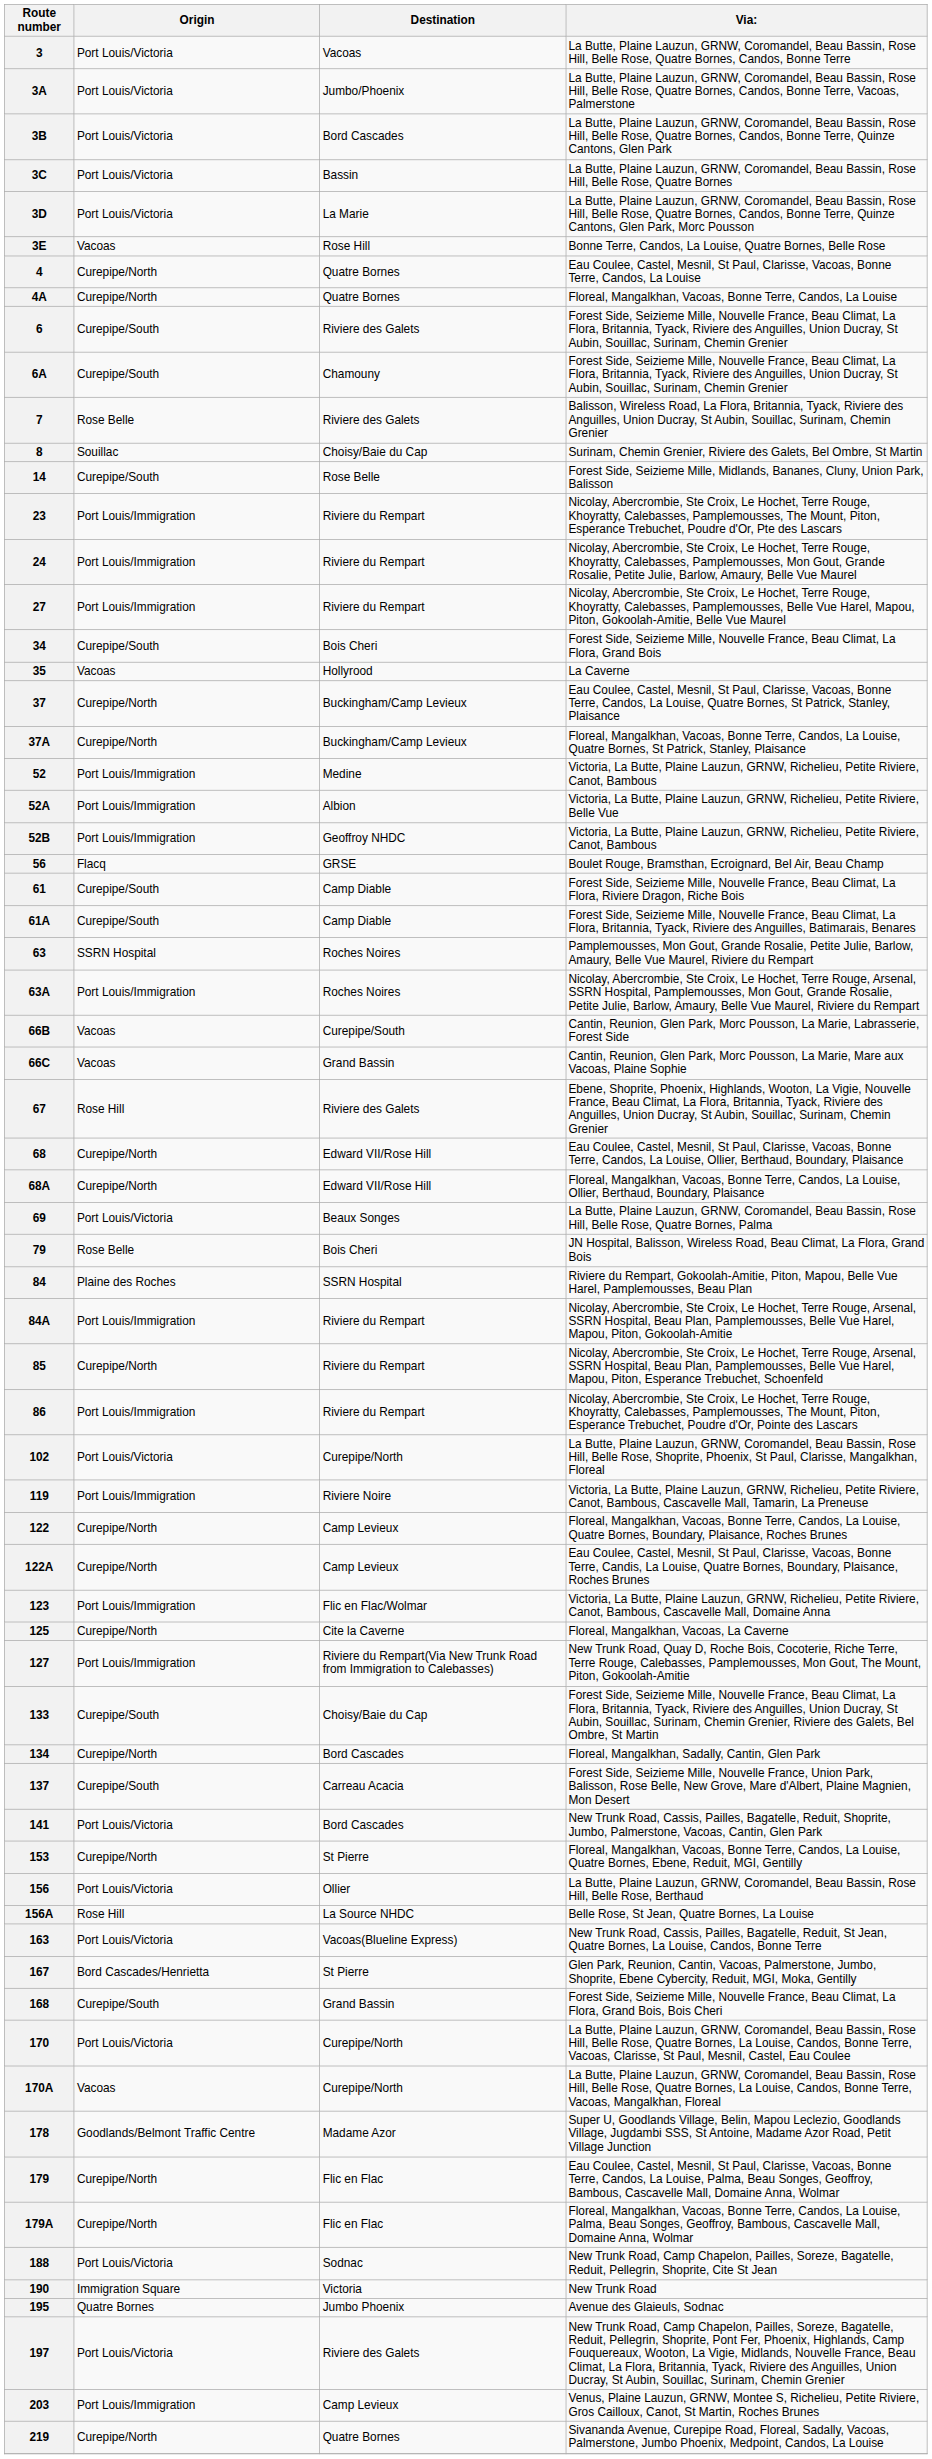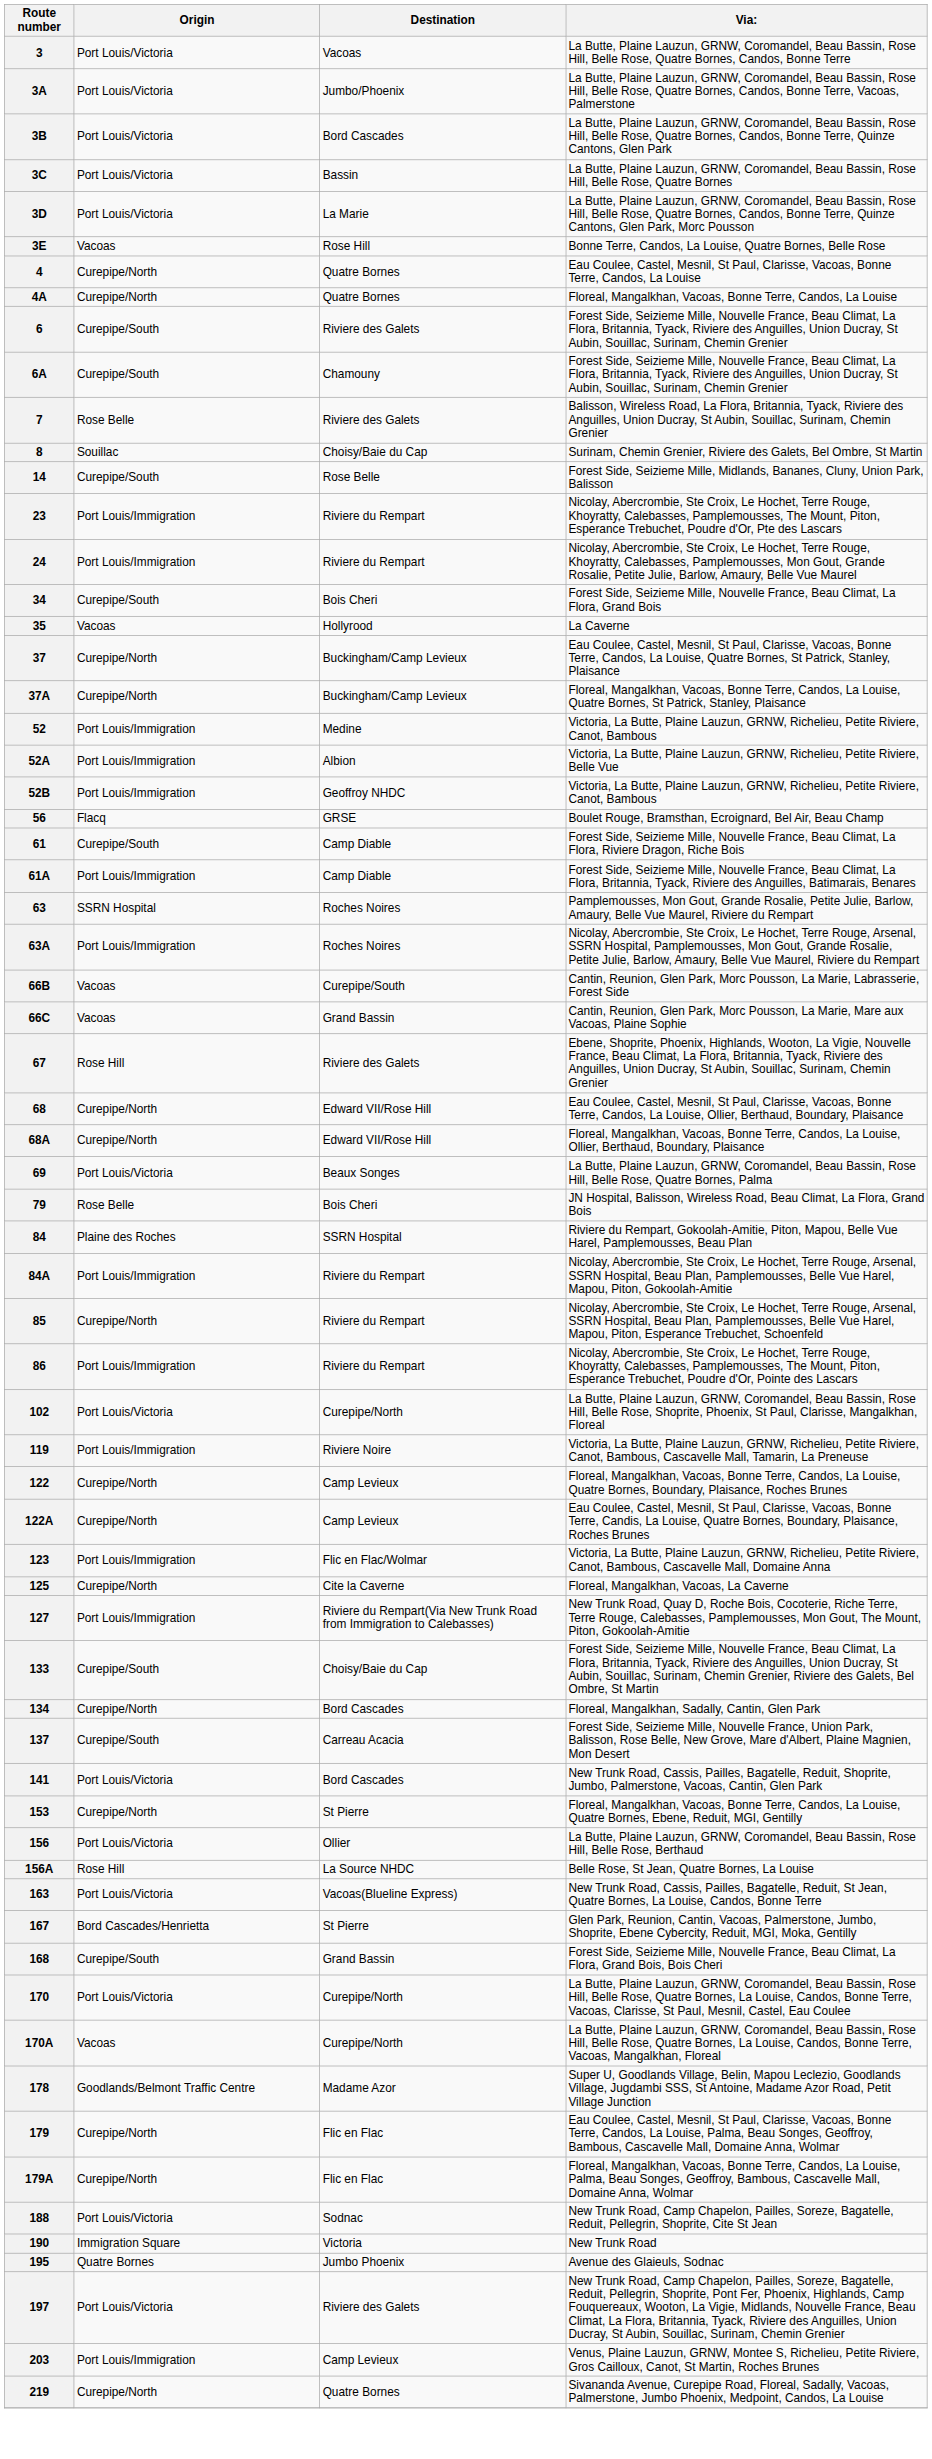 <table class="wikitable sortable">
 <tr>
 <th style="width:4%;">Route number</th>
 <th style="width:17%;">Origin</th>
 <th style="width:17%;">Destination</th>
 <th style="width:25%;">Via:</th>
 </tr>
 <tr>
 <th>3</th>
 <td>Port Louis/Victoria</td>
 <td>Vacoas</td>
 <td>La Butte, Plaine Lauzun, GRNW, Coromandel, Beau Bassin, Rose Hill, Belle Rose, Quatre Bornes, Candos, Bonne Terre</td>
 </tr>
 <tr>
 <th>3A</th>
 <td>Port Louis/Victoria</td>
 <td>Jumbo/Phoenix</td>
 <td>La Butte, Plaine Lauzun, GRNW, Coromandel, Beau Bassin, Rose Hill, Belle Rose, Quatre Bornes, Candos, Bonne Terre, Vacoas, Palmerstone</td>
 </tr>
 <tr>
 <th>3B</th>
 <td>Port Louis/Victoria</td>
 <td>Bord Cascades</td>
 <td>La Butte, Plaine Lauzun, GRNW, Coromandel, Beau Bassin, Rose Hill, Belle Rose, Quatre Bornes, Candos, Bonne Terre, Quinze Cantons, Glen Park</td>
 </tr>
 <tr>
 <th>3C</th>
 <td>Port Louis/Victoria</td>
 <td>Bassin</td>
 <td>La Butte, Plaine Lauzun, GRNW, Coromandel, Beau Bassin, Rose Hill, Belle Rose, Quatre Bornes</td>
 </tr>
 <tr>
 <th>3D</th>
 <td>Port Louis/Victoria</td>
 <td>La Marie</td>
 <td>La Butte, Plaine Lauzun, GRNW, Coromandel, Beau Bassin, Rose Hill, Belle Rose, Quatre Bornes, Candos, Bonne Terre, Quinze Cantons, Glen Park, Morc Pousson</td>
 </tr>
 <tr>
 <th>3E</th>
 <td>Vacoas</td>
 <td>Rose Hill</td>
 <td>Bonne Terre, Candos, La Louise, Quatre Bornes, Belle Rose</td>
 </tr>
 <tr>
 <th>4</th>
 <td>Curepipe/North</td>
 <td>Quatre Bornes</td>
 <td>Eau Coulee, Castel, Mesnil, St Paul, Clarisse, Vacoas, Bonne Terre, Candos, La Louise</td>
 </tr>
 <tr>
 <th>4A</th>
 <td>Curepipe/North</td>
 <td>Quatre Bornes</td>
 <td>Floreal, Mangalkhan, Vacoas, Bonne Terre, Candos, La Louise</td>
 </tr>
 <tr>
 <th>6</th>
 <td>Curepipe/South</td>
 <td>Riviere des Galets</td>
 <td>Forest Side, Seizieme Mille, Nouvelle France, Beau Climat, La Flora, Britannia, Tyack, Riviere des Anguilles, Union Ducray, St Aubin, Souillac, Surinam, Chemin Grenier</td>
 </tr>
 <tr>
 <th>6A</th>
 <td>Curepipe/South</td>
 <td>Chamouny</td>
 <td>Forest Side, Seizieme Mille, Nouvelle France, Beau Climat, La Flora, Britannia, Tyack, Riviere des Anguilles, Union Ducray, St Aubin, Souillac, Surinam, Chemin Grenier</td>
 </tr>
 <tr>
 <th>7</th>
 <td>Rose Belle</td>
 <td>Riviere des Galets</td>
 <td>Balisson, Wireless Road, La Flora, Britannia, Tyack, Riviere des Anguilles, Union Ducray, St Aubin, Souillac, Surinam, Chemin Grenier</td>
 </tr>
 <tr>
 <th>8</th>
 <td>Souillac</td>
 <td>Choisy/Baie du Cap</td>
 <td>Surinam, Chemin Grenier, Riviere des Galets, Bel Ombre, St Martin</td>
 </tr>
 <tr>
 <th>14</th>
 <td>Curepipe/South</td>
 <td>Rose Belle</td>
 <td>Forest Side, Seizieme Mille, Midlands, Bananes, Cluny, Union Park, Balisson</td>
 </tr>
 <tr>
 <th>23</th>
 <td>Port Louis/Immigration</td>
 <td>Riviere du Rempart</td>
 <td>Nicolay, Abercrombie, Ste Croix, Le Hochet, Terre Rouge, Khoyratty, Calebasses, Pamplemousses, The Mount, Piton, Esperance Trebuchet, Poudre d'Or, Pte des Lascars</td>
 </tr>
 <tr>
 <th>24</th>
 <td>Port Louis/Immigration</td>
 <td>Riviere du Rempart</td>
 <td>Nicolay, Abercrombie, Ste Croix, Le Hochet, Terre Rouge, Khoyratty, Calebasses, Pamplemousses, Mon Gout, Grande Rosalie, Petite Julie, Barlow, Amaury, Belle Vue Maurel</td>
 </tr>
 <tr>
-<th>27</th>
-<td>Port Louis/Immigration</td>
-<td>Riviere du Rempart</td>
-<td>Nicolay, Abercrombie, Ste Croix, Le Hochet, Terre Rouge, Khoyratty, Calebasses, Pamplemousses, Belle Vue Harel, Mapou, Piton, Gokoolah-Amitie, Belle Vue Maurel</td>
-</tr>
-<tr>
 <th>34</th>
 <td>Curepipe/South</td>
 <td>Bois Cheri</td>
 <td>Forest Side, Seizieme Mille, Nouvelle France, Beau Climat, La Flora, Grand Bois</td>
 </tr>
 <tr>
 <th>35</th>
 <td>Vacoas</td>
 <td>Hollyrood</td>
 <td>La Caverne</td>
 </tr>
 <tr>
 <th>37</th>
 <td>Curepipe/North</td>
 <td>Buckingham/Camp Levieux</td>
 <td>Eau Coulee, Castel, Mesnil, St Paul, Clarisse, Vacoas, Bonne Terre, Candos, La Louise, Quatre Bornes, St Patrick, Stanley, Plaisance</td>
 </tr>
 <tr>
 <th>37A</th>
 <td>Curepipe/North</td>
 <td>Buckingham/Camp Levieux</td>
 <td>Floreal, Mangalkhan, Vacoas, Bonne Terre, Candos, La Louise, Quatre Bornes, St Patrick, Stanley, Plaisance</td>
 </tr>
 <tr>
 <th>52</th>
 <td>Port Louis/Immigration</td>
 <td>Medine</td>
 <td>Victoria, La Butte, Plaine Lauzun, GRNW, Richelieu, Petite Riviere, Canot, Bambous</td>
 </tr>
 <tr>
 <th>52A</th>
 <td>Port Louis/Immigration</td>
 <td>Albion</td>
 <td>Victoria, La Butte, Plaine Lauzun, GRNW, Richelieu, Petite Riviere, Belle Vue</td>
 </tr>
 <tr>
 <th>52B</th>
 <td>Port Louis/Immigration</td>
 <td>Geoffroy NHDC</td>
 <td>Victoria, La Butte, Plaine Lauzun, GRNW, Richelieu, Petite Riviere, Canot, Bambous</td>
 </tr>
 <tr>
 <th>56</th>
 <td>Flacq</td>
 <td>GRSE</td>
 <td>Boulet Rouge, Bramsthan, Ecroignard, Bel Air, Beau Champ</td>
 </tr>
 <tr>
 <th>61</th>
 <td>Curepipe/South</td>
 <td>Camp Diable</td>
 <td>Forest Side, Seizieme Mille, Nouvelle France, Beau Climat, La Flora, Riviere Dragon, Riche Bois</td>
 </tr>
 <tr>
 <th>61A</th>
-<td>Curepipe/South</td>
+<td>Port Louis/Immigration</td>
 <td>Camp Diable</td>
 <td>Forest Side, Seizieme Mille, Nouvelle France, Beau Climat, La Flora, Britannia, Tyack, Riviere des Anguilles, Batimarais, Benares</td>
 </tr>
 <tr>
 <th>63</th>
 <td>SSRN Hospital</td>
 <td>Roches Noires</td>
 <td>Pamplemousses, Mon Gout, Grande Rosalie, Petite Julie, Barlow, Amaury, Belle Vue Maurel, Riviere du Rempart</td>
 </tr>
 <tr>
 <th>63A</th>
 <td>Port Louis/Immigration</td>
 <td>Roches Noires</td>
 <td>Nicolay, Abercrombie, Ste Croix, Le Hochet, Terre Rouge, Arsenal, SSRN Hospital, Pamplemousses, Mon Gout, Grande Rosalie, Petite Julie, Barlow, Amaury, Belle Vue Maurel, Riviere du Rempart</td>
 </tr>
 <tr>
 <th>66B</th>
 <td>Vacoas</td>
 <td>Curepipe/South</td>
 <td>Cantin, Reunion, Glen Park, Morc Pousson, La Marie, Labrasserie, Forest Side</td>
 </tr>
 <tr>
 <th>66C</th>
 <td>Vacoas</td>
 <td>Grand Bassin</td>
 <td>Cantin, Reunion, Glen Park, Morc Pousson, La Marie, Mare aux Vacoas, Plaine Sophie</td>
 </tr>
 <tr>
 <th>67</th>
 <td>Rose Hill</td>
 <td>Riviere des Galets</td>
 <td>Ebene, Shoprite, Phoenix, Highlands, Wooton, La Vigie, Nouvelle France, Beau Climat, La Flora, Britannia, Tyack, Riviere des Anguilles, Union Ducray, St Aubin, Souillac, Surinam, Chemin Grenier</td>
 </tr>
 <tr>
 <th>68</th>
 <td>Curepipe/North</td>
 <td>Edward VII/Rose Hill</td>
 <td>Eau Coulee, Castel, Mesnil, St Paul, Clarisse, Vacoas, Bonne Terre, Candos, La Louise, Ollier, Berthaud, Boundary, Plaisance</td>
 </tr>
 <tr>
 <th>68A</th>
 <td>Curepipe/North</td>
 <td>Edward VII/Rose Hill</td>
 <td>Floreal, Mangalkhan, Vacoas, Bonne Terre, Candos, La Louise, Ollier, Berthaud, Boundary, Plaisance</td>
 </tr>
 <tr>
 <th>69</th>
 <td>Port Louis/Victoria</td>
 <td>Beaux Songes</td>
 <td>La Butte, Plaine Lauzun, GRNW, Coromandel, Beau Bassin, Rose Hill, Belle Rose, Quatre Bornes, Palma</td>
 </tr>
 <tr>
 <th>79</th>
 <td>Rose Belle</td>
 <td>Bois Cheri</td>
 <td>JN Hospital, Balisson, Wireless Road, Beau Climat, La Flora, Grand Bois</td>
 </tr>
 <tr>
 <th>84</th>
 <td>Plaine des Roches</td>
 <td>SSRN Hospital</td>
 <td>Riviere du Rempart, Gokoolah-Amitie, Piton, Mapou, Belle Vue Harel, Pamplemousses, Beau Plan</td>
 </tr>
 <tr>
 <th>84A</th>
 <td>Port Louis/Immigration</td>
 <td>Riviere du Rempart</td>
 <td>Nicolay, Abercrombie, Ste Croix, Le Hochet, Terre Rouge, Arsenal, SSRN Hospital, Beau Plan, Pamplemousses, Belle Vue Harel, Mapou, Piton, Gokoolah-Amitie</td>
 </tr>
 <tr>
 <th>85</th>
 <td>Curepipe/North</td>
 <td>Riviere du Rempart</td>
 <td>Nicolay, Abercrombie, Ste Croix, Le Hochet, Terre Rouge, Arsenal, SSRN Hospital, Beau Plan, Pamplemousses, Belle Vue Harel, Mapou, Piton, Esperance Trebuchet, Schoenfeld</td>
 </tr>
 <tr>
 <th>86</th>
 <td>Port Louis/Immigration</td>
 <td>Riviere du Rempart</td>
 <td>Nicolay, Abercrombie, Ste Croix, Le Hochet, Terre Rouge, Khoyratty, Calebasses, Pamplemousses, The Mount, Piton, Esperance Trebuchet, Poudre d'Or, Pointe des Lascars</td>
 </tr>
 <tr>
 <th>102</th>
 <td>Port Louis/Victoria</td>
 <td>Curepipe/North</td>
 <td>La Butte, Plaine Lauzun, GRNW, Coromandel, Beau Bassin, Rose Hill, Belle Rose, Shoprite, Phoenix, St Paul, Clarisse, Mangalkhan, Floreal</td>
 </tr>
 <tr>
 <th>119</th>
 <td>Port Louis/Immigration</td>
 <td>Riviere Noire</td>
 <td>Victoria, La Butte, Plaine Lauzun, GRNW, Richelieu, Petite Riviere, Canot, Bambous, Cascavelle Mall, Tamarin, La Preneuse</td>
 </tr>
 <tr>
 <th>122</th>
 <td>Curepipe/North</td>
 <td>Camp Levieux</td>
 <td>Floreal, Mangalkhan, Vacoas, Bonne Terre, Candos, La Louise, Quatre Bornes, Boundary, Plaisance, Roches Brunes</td>
 </tr>
 <tr>
 <th>122A</th>
 <td>Curepipe/North</td>
 <td>Camp Levieux</td>
 <td>Eau Coulee, Castel, Mesnil, St Paul, Clarisse, Vacoas, Bonne Terre, Candis, La Louise, Quatre Bornes, Boundary, Plaisance, Roches Brunes</td>
 </tr>
 <tr>
 <th>123</th>
 <td>Port Louis/Immigration</td>
 <td>Flic en Flac/Wolmar</td>
 <td>Victoria, La Butte, Plaine Lauzun, GRNW, Richelieu, Petite Riviere, Canot, Bambous, Cascavelle Mall, Domaine Anna</td>
 </tr>
 <tr>
 <th>125</th>
 <td>Curepipe/North</td>
 <td>Cite la Caverne</td>
 <td>Floreal, Mangalkhan, Vacoas, La Caverne</td>
 </tr>
 <tr>
 <th>127</th>
 <td>Port Louis/Immigration</td>
 <td>Riviere du Rempart(Via New Trunk Road from Immigration to Calebasses)</td>
 <td>New Trunk Road, Quay D, Roche Bois, Cocoterie, Riche Terre, Terre Rouge, Calebasses, Pamplemousses, Mon Gout, The Mount, Piton, Gokoolah-Amitie</td>
 </tr>
 <tr>
 <th>133</th>
 <td>Curepipe/South</td>
 <td>Choisy/Baie du Cap</td>
 <td>Forest Side, Seizieme Mille, Nouvelle France, Beau Climat, La Flora, Britannia, Tyack, Riviere des Anguilles, Union Ducray, St Aubin, Souillac, Surinam, Chemin Grenier, Riviere des Galets, Bel Ombre, St Martin</td>
 </tr>
 <tr>
 <th>134</th>
 <td>Curepipe/North</td>
 <td>Bord Cascades</td>
 <td>Floreal, Mangalkhan, Sadally, Cantin, Glen Park</td>
 </tr>
 <tr>
 <th>137</th>
 <td>Curepipe/South</td>
 <td>Carreau Acacia</td>
 <td>Forest Side, Seizieme Mille, Nouvelle France, Union Park, Balisson, Rose Belle, New Grove, Mare d'Albert, Plaine Magnien, Mon Desert</td>
 </tr>
 <tr>
 <th>141</th>
 <td>Port Louis/Victoria</td>
 <td>Bord Cascades</td>
 <td>New Trunk Road, Cassis, Pailles, Bagatelle, Reduit, Shoprite, Jumbo, Palmerstone, Vacoas, Cantin, Glen Park</td>
 </tr>
 <tr>
 <th>153</th>
 <td>Curepipe/North</td>
 <td>St Pierre</td>
 <td>Floreal, Mangalkhan, Vacoas, Bonne Terre, Candos, La Louise, Quatre Bornes, Ebene, Reduit, MGI, Gentilly</td>
 </tr>
 <tr>
 <th>156</th>
 <td>Port Louis/Victoria</td>
 <td>Ollier</td>
 <td>La Butte, Plaine Lauzun, GRNW, Coromandel, Beau Bassin, Rose Hill, Belle Rose, Berthaud</td>
 </tr>
 <tr>
 <th>156A</th>
 <td>Rose Hill</td>
 <td>La Source NHDC</td>
 <td>Belle Rose, St Jean, Quatre Bornes, La Louise</td>
 </tr>
 <tr>
 <th>163</th>
 <td>Port Louis/Victoria</td>
 <td>Vacoas(Blueline Express)</td>
 <td>New Trunk Road, Cassis, Pailles, Bagatelle, Reduit, St Jean, Quatre Bornes, La Louise, Candos, Bonne Terre</td>
 </tr>
 <tr>
 <th>167</th>
 <td>Bord Cascades/Henrietta</td>
 <td>St Pierre</td>
 <td>Glen Park, Reunion, Cantin, Vacoas, Palmerstone, Jumbo, Shoprite, Ebene Cybercity, Reduit, MGI, Moka, Gentilly</td>
 </tr>
 <tr>
 <th>168</th>
 <td>Curepipe/South</td>
 <td>Grand Bassin</td>
 <td>Forest Side, Seizieme Mille, Nouvelle France, Beau Climat, La Flora, Grand Bois, Bois Cheri</td>
 </tr>
 <tr>
 <th>170</th>
 <td>Port Louis/Victoria</td>
 <td>Curepipe/North</td>
 <td>La Butte, Plaine Lauzun, GRNW, Coromandel, Beau Bassin, Rose Hill, Belle Rose, Quatre Bornes, La Louise, Candos, Bonne Terre, Vacoas, Clarisse, St Paul, Mesnil, Castel, Eau Coulee</td>
 </tr>
 <tr>
 <th>170A</th>
 <td>Vacoas</td>
 <td>Curepipe/North</td>
 <td>La Butte, Plaine Lauzun, GRNW, Coromandel, Beau Bassin, Rose Hill, Belle Rose, Quatre Bornes, La Louise, Candos, Bonne Terre, Vacoas, Mangalkhan, Floreal</td>
 </tr>
 <tr>
 <th>178</th>
 <td>Goodlands/Belmont Traffic Centre</td>
 <td>Madame Azor</td>
 <td>Super U, Goodlands Village, Belin, Mapou Leclezio, Goodlands Village, Jugdambi SSS, St Antoine, Madame Azor Road, Petit Village Junction</td>
 </tr>
 <tr>
 <th>179</th>
 <td>Curepipe/North</td>
 <td>Flic en Flac</td>
 <td>Eau Coulee, Castel, Mesnil, St Paul, Clarisse, Vacoas, Bonne Terre, Candos, La Louise, Palma, Beau Songes, Geoffroy, Bambous, Cascavelle Mall, Domaine Anna, Wolmar</td>
 </tr>
 <tr>
 <th>179A</th>
 <td>Curepipe/North</td>
 <td>Flic en Flac</td>
 <td>Floreal, Mangalkhan, Vacoas, Bonne Terre, Candos, La Louise, Palma, Beau Songes, Geoffroy, Bambous, Cascavelle Mall, Domaine Anna, Wolmar</td>
 </tr>
 <tr>
 <th>188</th>
 <td>Port Louis/Victoria</td>
 <td>Sodnac</td>
 <td>New Trunk Road, Camp Chapelon, Pailles, Soreze, Bagatelle, Reduit, Pellegrin, Shoprite, Cite St Jean</td>
 </tr>
 <tr>
 <th>190</th>
 <td>Immigration Square</td>
 <td>Victoria</td>
 <td>New Trunk Road</td>
 </tr>
 <tr>
 <th>195</th>
 <td>Quatre Bornes</td>
 <td>Jumbo Phoenix</td>
 <td>Avenue des Glaieuls, Sodnac</td>
 </tr>
 <tr>
 <th>197</th>
 <td>Port Louis/Victoria</td>
 <td>Riviere des Galets</td>
 <td>New Trunk Road, Camp Chapelon, Pailles, Soreze, Bagatelle, Reduit, Pellegrin, Shoprite, Pont Fer, Phoenix, Highlands, Camp Fouquereaux, Wooton, La Vigie, Midlands, Nouvelle France, Beau Climat, La Flora, Britannia, Tyack, Riviere des Anguilles, Union Ducray, St Aubin, Souillac, Surinam, Chemin Grenier</td>
 </tr>
 <tr>
 <th>203</th>
 <td>Port Louis/Immigration</td>
 <td>Camp Levieux</td>
 <td>Venus, Plaine Lauzun, GRNW, Montee S, Richelieu, Petite Riviere, Gros Cailloux, Canot, St Martin, Roches Brunes</td>
 </tr>
 <tr>
 <th>219</th>
 <td>Curepipe/North</td>
 <td>Quatre Bornes</td>
 <td>Sivananda Avenue, Curepipe Road, Floreal, Sadally, Vacoas, Palmerstone, Jumbo Phoenix, Medpoint, Candos, La Louise</td>
 </tr>
 <tr>
 </tr>
 </table>
